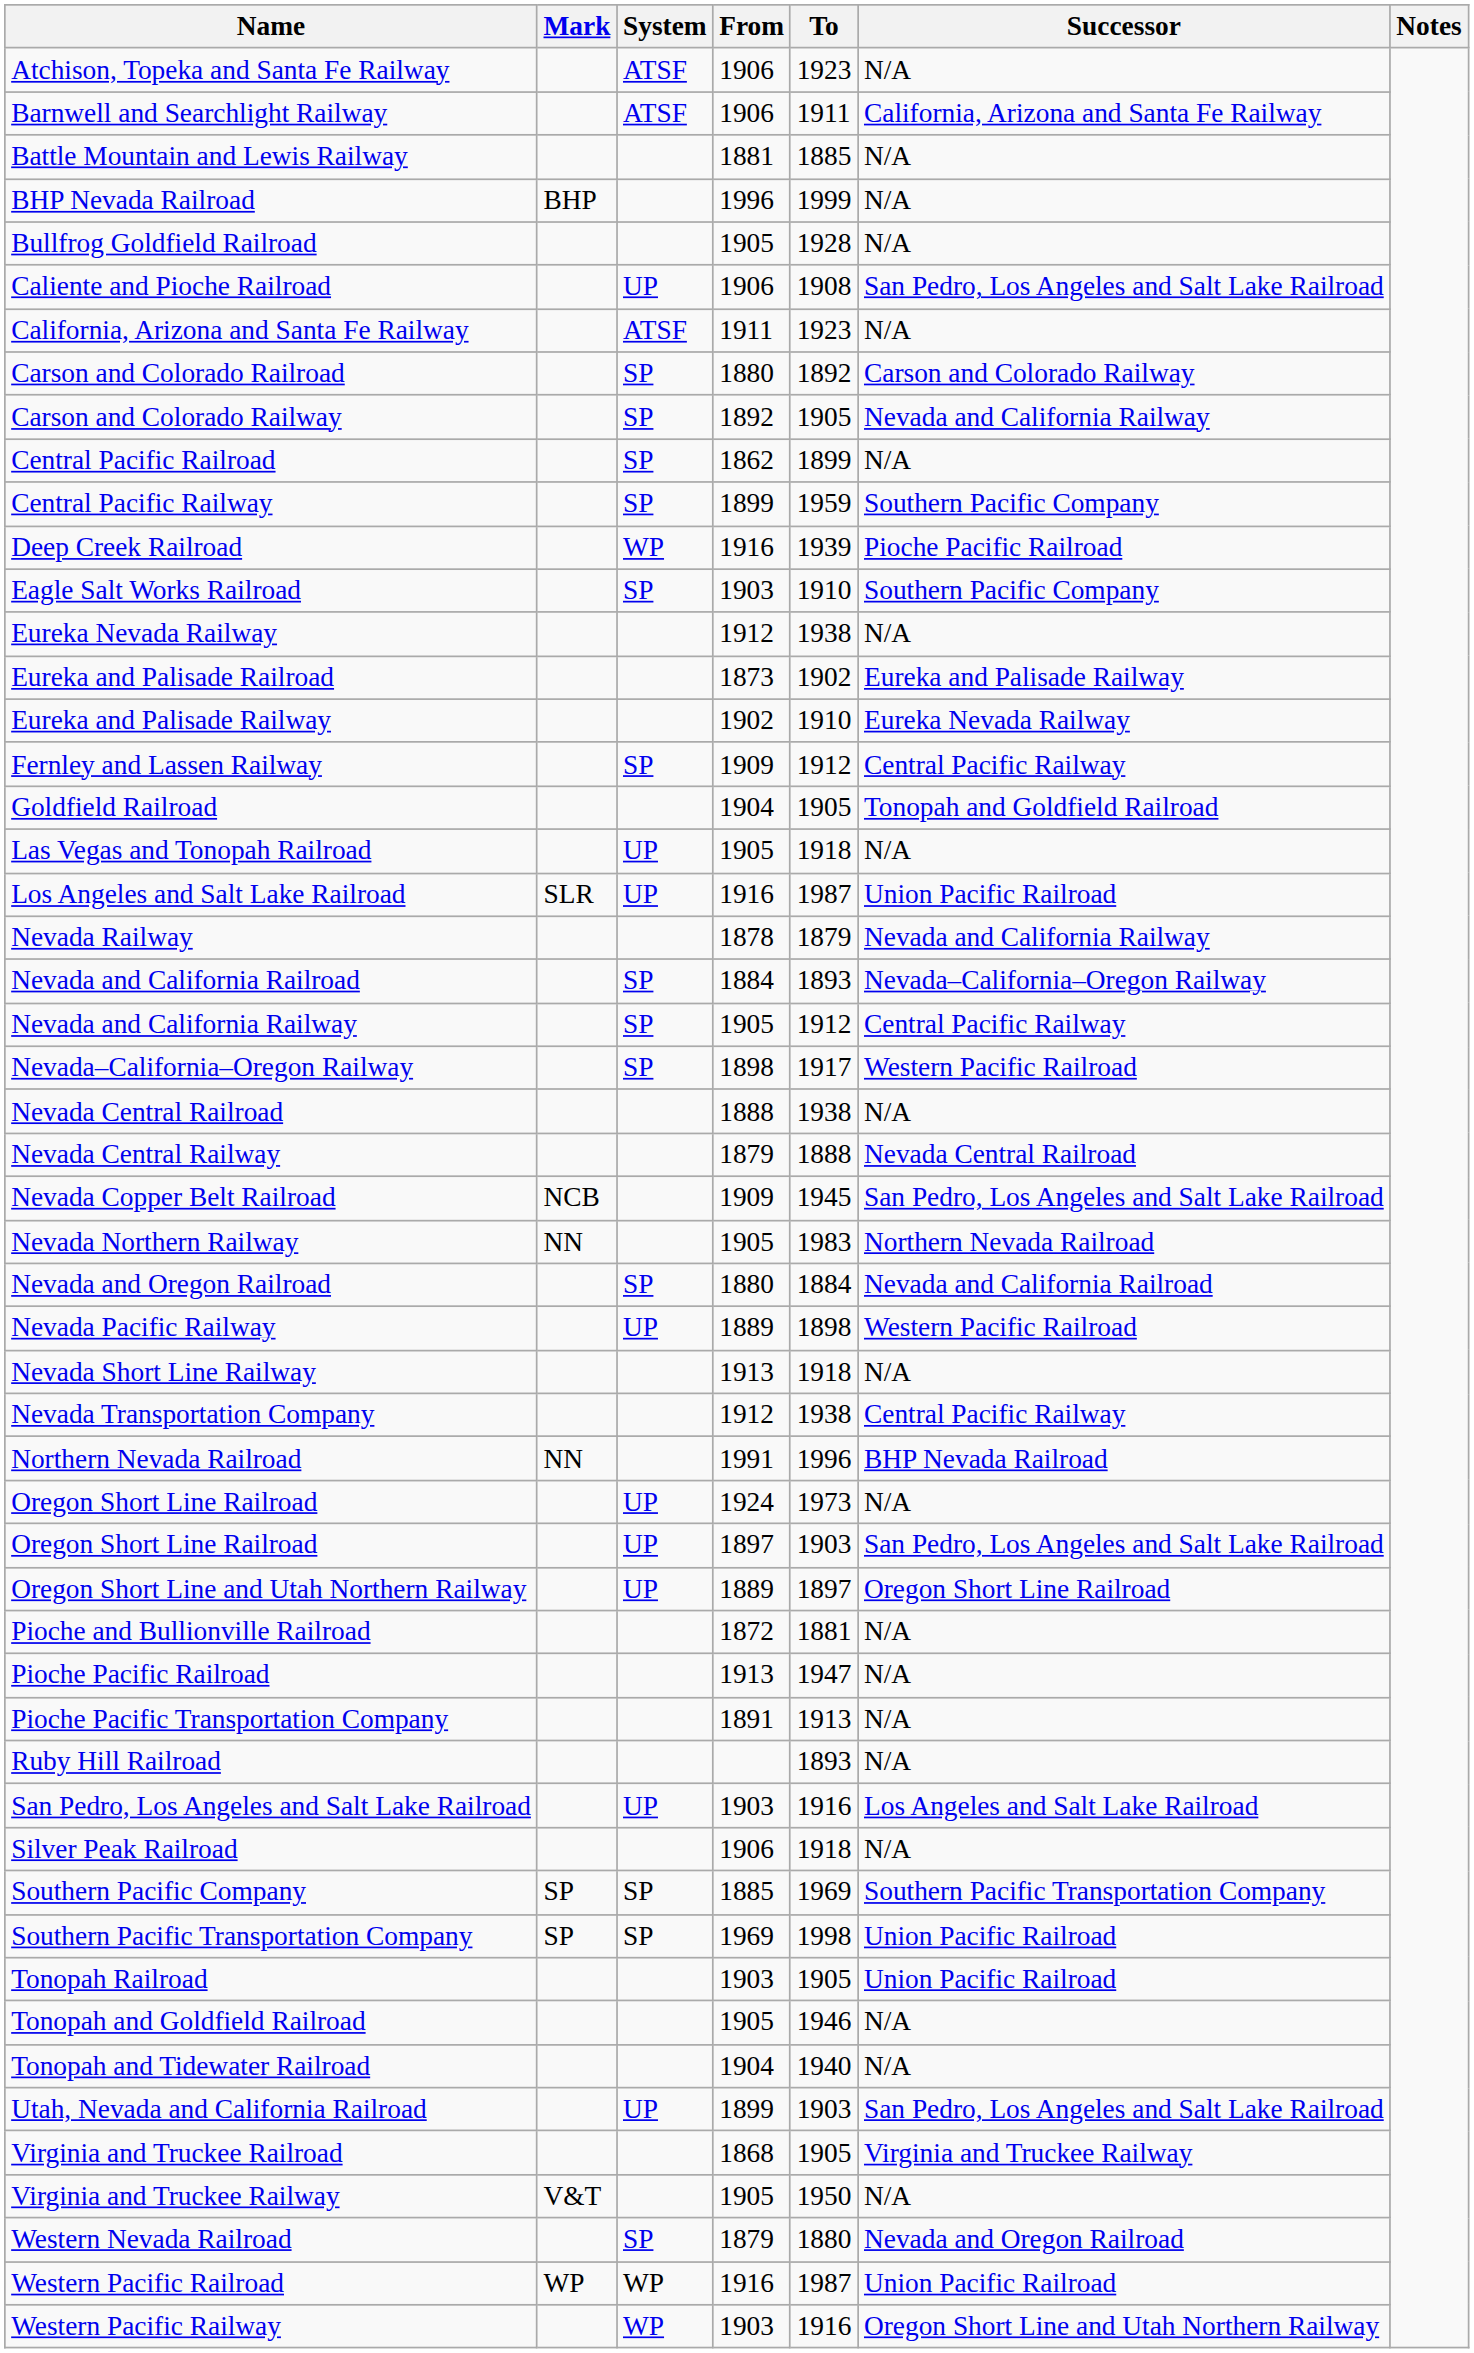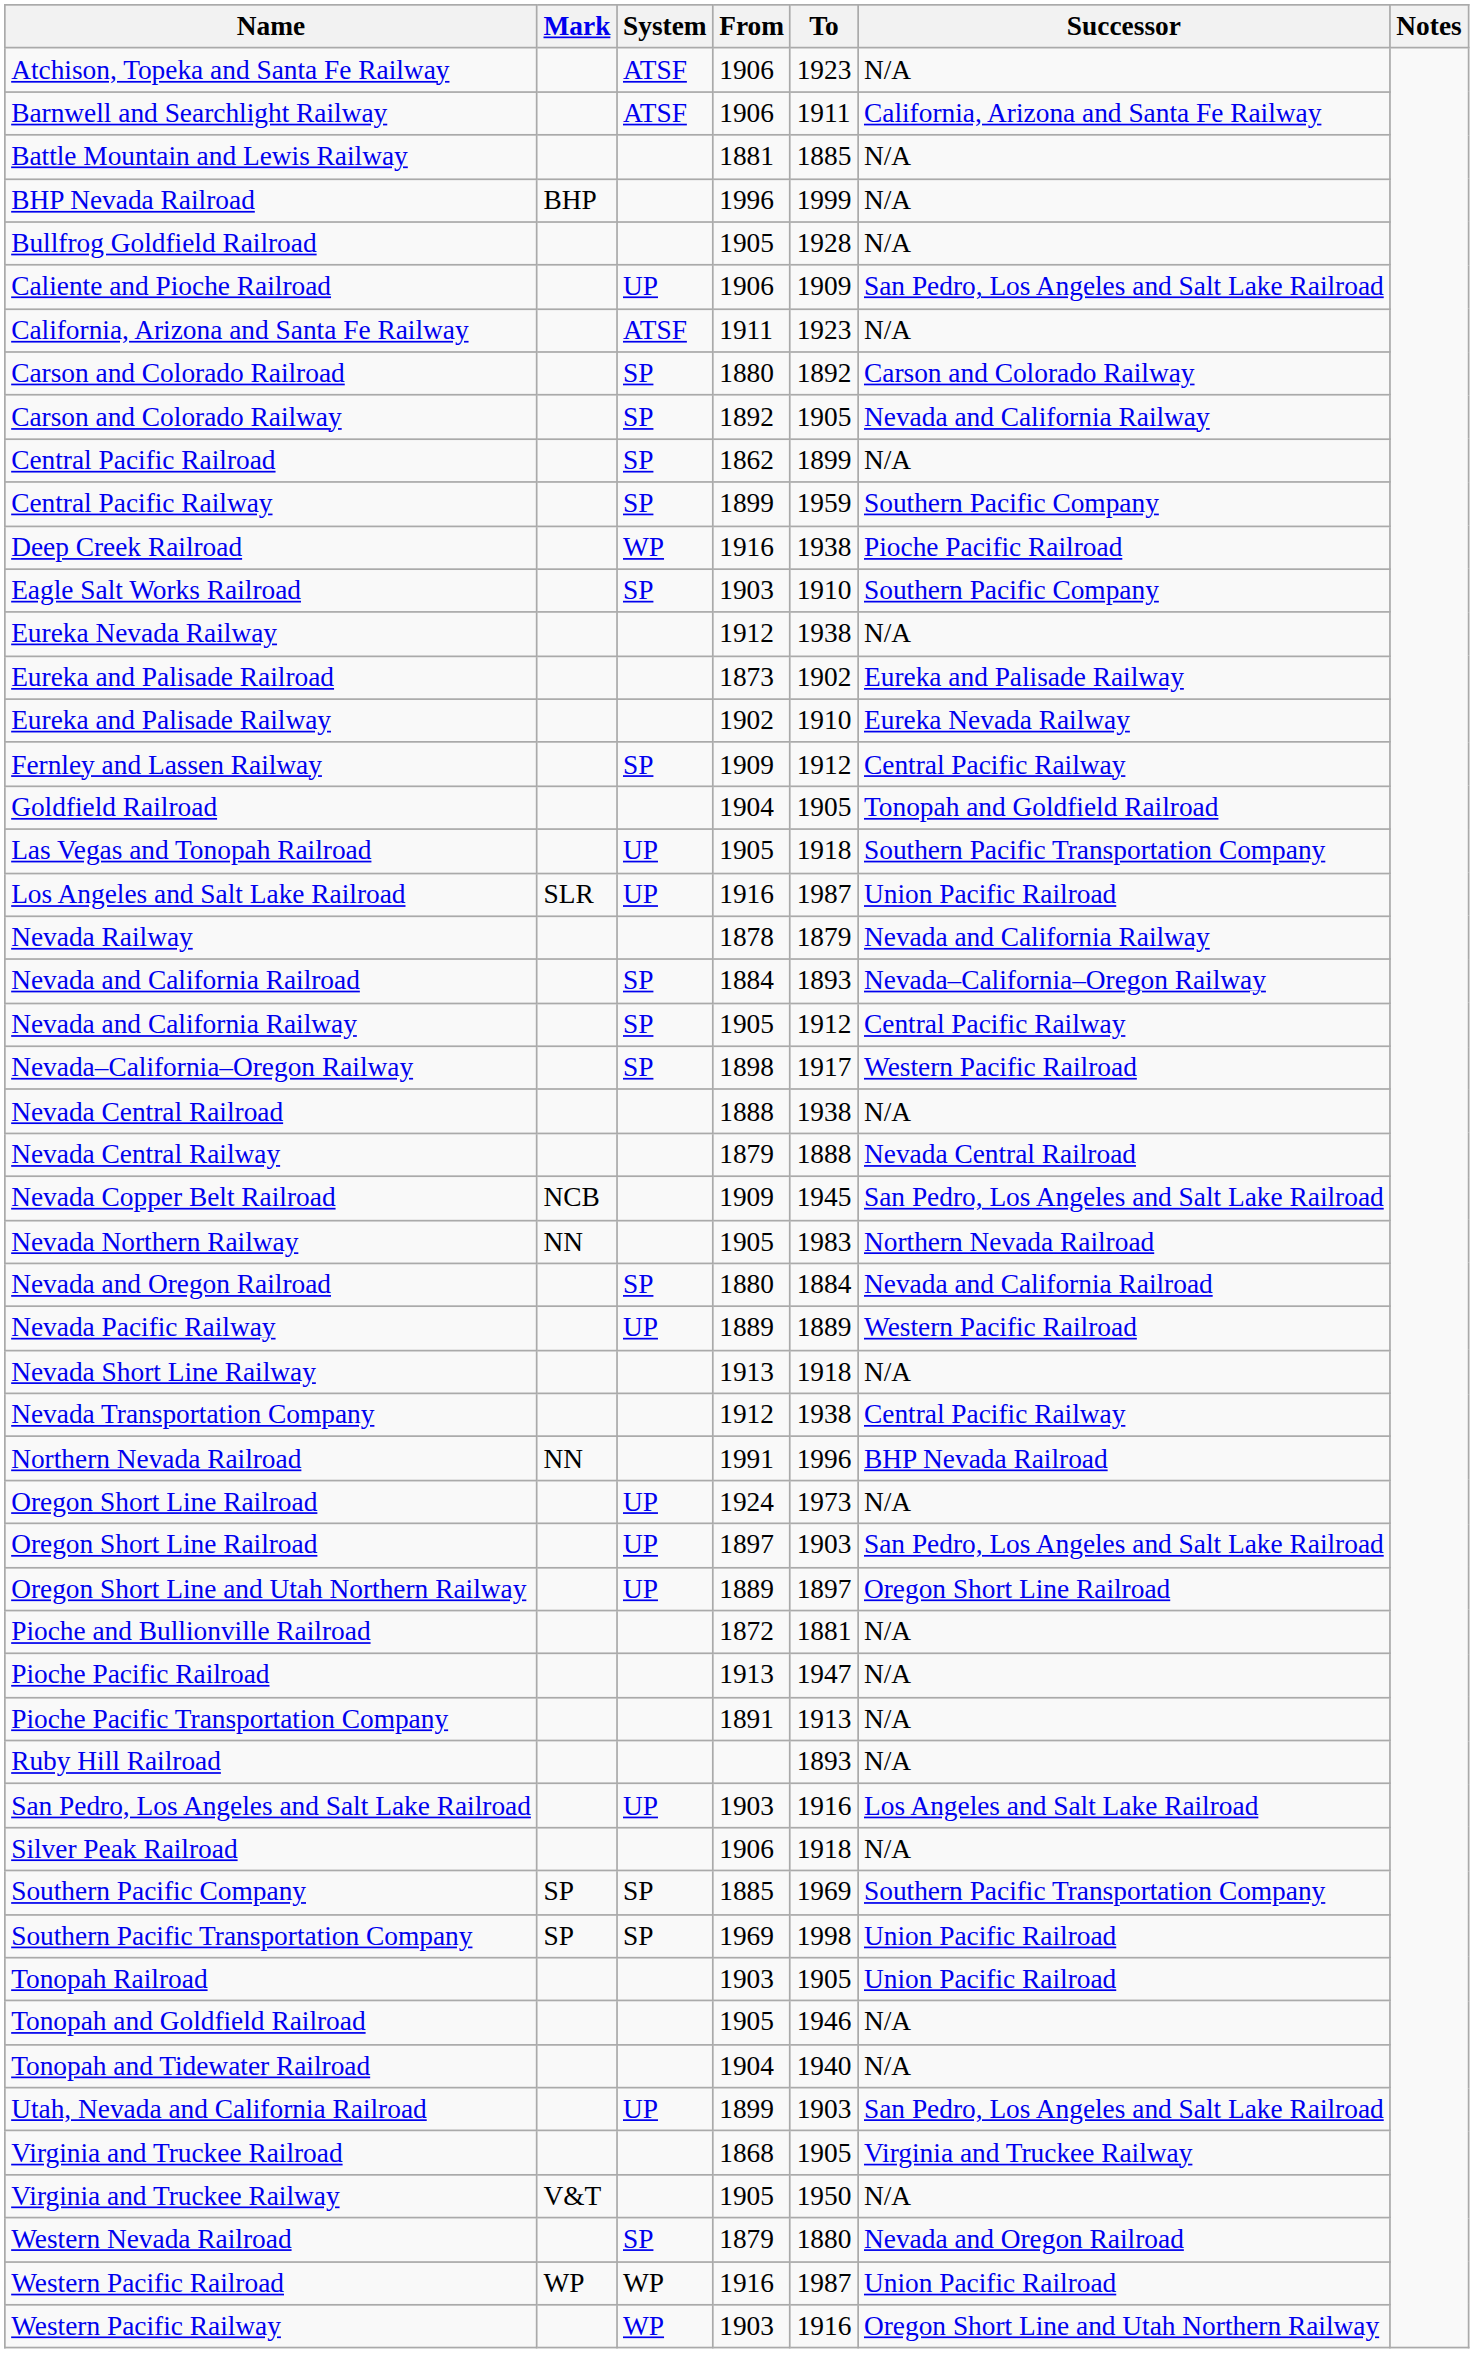 <table class="wikitable sortable">
 <tr>
 <th>Name</th>
 <th><a href='#'>Mark</a></th>
 <th>System</th>
 <th>From</th>
 <th>To</th>
 <th>Successor</th>
 <th>Notes</th>
 </tr>
 <tr>
 <td><a href='#'>Atchison, Topeka and Santa Fe Railway</a></td>
 <td></td>
 <td><a href='#'>ATSF</a></td>
 <td>1906</td>
 <td>1923</td>
 <td>N/A</td>
 </tr>
 <tr>
 <td><a href='#'>Barnwell and Searchlight Railway</a></td>
 <td></td>
 <td><a href='#'>ATSF</a></td>
 <td>1906</td>
 <td>1911</td>
 <td><a href='#'>California, Arizona and Santa Fe Railway</a></td>
 </tr>
 <tr>
 <td><a href='#'>Battle Mountain and Lewis Railway</a></td>
 <td></td>
 <td></td>
 <td>1881</td>
 <td>1885</td>
 <td>N/A</td>
 </tr>
 <tr>
 <td><a href='#'>BHP Nevada Railroad</a></td>
 <td>BHP</td>
 <td></td>
 <td>1996</td>
 <td>1999</td>
 <td>N/A</td>
 </tr>
 <tr>
 <td><a href='#'>Bullfrog Goldfield Railroad</a></td>
 <td></td>
 <td></td>
 <td>1905</td>
 <td>1928</td>
 <td>N/A</td>
 </tr>
 <tr>
 <td><a href='#'>Caliente and Pioche Railroad</a></td>
 <td></td>
 <td><a href='#'>UP</a></td>
 <td>1906</td>
-<td>1908</td>
+<td>1909</td>
 <td><a href='#'>San Pedro, Los Angeles and Salt Lake Railroad</a></td>
 </tr>
 <tr>
 <td><a href='#'>California, Arizona and Santa Fe Railway</a></td>
 <td></td>
 <td><a href='#'>ATSF</a></td>
 <td>1911</td>
 <td>1923</td>
 <td>N/A</td>
 </tr>
 <tr>
 <td><a href='#'>Carson and Colorado Railroad</a></td>
 <td></td>
 <td><a href='#'>SP</a></td>
 <td>1880</td>
 <td>1892</td>
 <td><a href='#'>Carson and Colorado Railway</a></td>
 </tr>
 <tr>
 <td><a href='#'>Carson and Colorado Railway</a></td>
 <td></td>
 <td><a href='#'>SP</a></td>
 <td>1892</td>
 <td>1905</td>
 <td><a href='#'>Nevada and California Railway</a></td>
 </tr>
 <tr>
 <td><a href='#'>Central Pacific Railroad</a></td>
 <td></td>
 <td><a href='#'>SP</a></td>
 <td>1862</td>
 <td>1899</td>
 <td>N/A</td>
 </tr>
 <tr>
 <td><a href='#'>Central Pacific Railway</a></td>
 <td></td>
 <td><a href='#'>SP</a></td>
 <td>1899</td>
 <td>1959</td>
 <td><a href='#'>Southern Pacific Company</a></td>
 </tr>
 <tr>
 <td><a href='#'>Deep Creek Railroad</a></td>
 <td></td>
 <td><a href='#'>WP</a></td>
 <td>1916</td>
-<td>1939</td>
+<td>1938</td>
 <td><a href='#'>Pioche Pacific Railroad</a></td>
 </tr>
 <tr>
 <td><a href='#'>Eagle Salt Works Railroad</a></td>
 <td></td>
 <td><a href='#'>SP</a></td>
 <td>1903</td>
 <td>1910</td>
 <td><a href='#'>Southern Pacific Company</a></td>
 </tr>
 <tr>
 <td><a href='#'>Eureka Nevada Railway</a></td>
 <td></td>
 <td></td>
 <td>1912</td>
 <td>1938</td>
 <td>N/A</td>
 </tr>
 <tr>
 <td><a href='#'>Eureka and Palisade Railroad</a></td>
 <td></td>
 <td></td>
 <td>1873</td>
 <td>1902</td>
 <td><a href='#'>Eureka and Palisade Railway</a></td>
 </tr>
 <tr>
 <td><a href='#'>Eureka and Palisade Railway</a></td>
 <td></td>
 <td></td>
 <td>1902</td>
 <td>1910</td>
 <td><a href='#'>Eureka Nevada Railway</a></td>
 </tr>
 <tr>
 <td><a href='#'>Fernley and Lassen Railway</a></td>
 <td></td>
 <td><a href='#'>SP</a></td>
 <td>1909</td>
 <td>1912</td>
 <td><a href='#'>Central Pacific Railway</a></td>
 </tr>
 <tr>
 <td><a href='#'>Goldfield Railroad</a></td>
 <td></td>
 <td></td>
 <td>1904</td>
 <td>1905</td>
 <td><a href='#'>Tonopah and Goldfield Railroad</a></td>
 </tr>
 <tr>
 <td><a href='#'>Las Vegas and Tonopah Railroad</a></td>
 <td></td>
 <td><a href='#'>UP</a></td>
 <td>1905</td>
 <td>1918</td>
-<td>N/A</td>
+<td><a href='#'>Southern Pacific Transportation Company</a></td>
 </tr>
 <tr>
 <td><a href='#'>Los Angeles and Salt Lake Railroad</a></td>
 <td>SLR</td>
 <td><a href='#'>UP</a></td>
 <td>1916</td>
 <td>1987</td>
 <td><a href='#'>Union Pacific Railroad</a></td>
 </tr>
 <tr>
 <td><a href='#'>Nevada Railway</a></td>
 <td></td>
 <td></td>
 <td>1878</td>
 <td>1879</td>
 <td><a href='#'>Nevada and California Railway</a></td>
 </tr>
 <tr>
 <td><a href='#'>Nevada and California Railroad</a></td>
 <td></td>
 <td><a href='#'>SP</a></td>
 <td>1884</td>
 <td>1893</td>
 <td><a href='#'>Nevada–California–Oregon Railway</a></td>
 </tr>
 <tr>
 <td><a href='#'>Nevada and California Railway</a></td>
 <td></td>
 <td><a href='#'>SP</a></td>
 <td>1905</td>
 <td>1912</td>
 <td><a href='#'>Central Pacific Railway</a></td>
 </tr>
 <tr>
 <td><a href='#'>Nevada–California–Oregon Railway</a></td>
 <td></td>
 <td><a href='#'>SP</a></td>
 <td>1898</td>
 <td>1917</td>
 <td><a href='#'>Western Pacific Railroad</a></td>
 </tr>
 <tr>
 <td><a href='#'>Nevada Central Railroad</a></td>
 <td></td>
 <td></td>
 <td>1888</td>
 <td>1938</td>
 <td>N/A</td>
 </tr>
 <tr>
 <td><a href='#'>Nevada Central Railway</a></td>
 <td></td>
 <td></td>
 <td>1879</td>
 <td>1888</td>
 <td><a href='#'>Nevada Central Railroad</a></td>
 </tr>
 <tr>
 <td><a href='#'>Nevada Copper Belt Railroad</a></td>
 <td>NCB</td>
 <td></td>
 <td>1909</td>
 <td>1945</td>
 <td><a href='#'>San Pedro, Los Angeles and Salt Lake Railroad</a></td>
 </tr>
 <tr>
 <td><a href='#'>Nevada Northern Railway</a></td>
 <td>NN</td>
 <td></td>
 <td>1905</td>
 <td>1983</td>
 <td><a href='#'>Northern Nevada Railroad</a></td>
 </tr>
 <tr>
 <td><a href='#'>Nevada and Oregon Railroad</a></td>
 <td></td>
 <td><a href='#'>SP</a></td>
 <td>1880</td>
 <td>1884</td>
 <td><a href='#'>Nevada and California Railroad</a></td>
 </tr>
 <tr>
 <td><a href='#'>Nevada Pacific Railway</a></td>
 <td></td>
 <td><a href='#'>UP</a></td>
 <td>1889</td>
-<td>1898</td>
+<td>1889</td>
 <td><a href='#'>Western Pacific Railroad</a></td>
 </tr>
 <tr>
 <td><a href='#'>Nevada Short Line Railway</a></td>
 <td></td>
 <td></td>
 <td>1913</td>
 <td>1918</td>
 <td>N/A</td>
 </tr>
 <tr>
 <td><a href='#'>Nevada Transportation Company</a></td>
 <td></td>
 <td></td>
 <td>1912</td>
 <td>1938</td>
 <td><a href='#'>Central Pacific Railway</a></td>
 </tr>
 <tr>
 <td><a href='#'>Northern Nevada Railroad</a></td>
 <td>NN</td>
 <td></td>
 <td>1991</td>
 <td>1996</td>
 <td><a href='#'>BHP Nevada Railroad</a></td>
 </tr>
 <tr>
 <td><a href='#'>Oregon Short Line Railroad</a></td>
 <td></td>
 <td><a href='#'>UP</a></td>
 <td>1924</td>
 <td>1973</td>
 <td>N/A</td>
 </tr>
 <tr>
 <td><a href='#'>Oregon Short Line Railroad</a></td>
 <td></td>
 <td><a href='#'>UP</a></td>
 <td>1897</td>
 <td>1903</td>
 <td><a href='#'>San Pedro, Los Angeles and Salt Lake Railroad</a></td>
 </tr>
 <tr>
 <td><a href='#'>Oregon Short Line and Utah Northern Railway</a></td>
 <td></td>
 <td><a href='#'>UP</a></td>
 <td>1889</td>
 <td>1897</td>
 <td><a href='#'>Oregon Short Line Railroad</a></td>
 </tr>
 <tr>
 <td><a href='#'>Pioche and Bullionville Railroad</a></td>
 <td></td>
 <td></td>
 <td>1872</td>
 <td>1881</td>
 <td>N/A</td>
 </tr>
 <tr>
 <td><a href='#'>Pioche Pacific Railroad</a></td>
 <td></td>
 <td></td>
 <td>1913</td>
 <td>1947</td>
 <td>N/A</td>
 </tr>
 <tr>
 <td><a href='#'>Pioche Pacific Transportation Company</a></td>
 <td></td>
 <td></td>
 <td>1891</td>
 <td>1913</td>
 <td>N/A</td>
 </tr>
 <tr>
 <td><a href='#'>Ruby Hill Railroad</a></td>
 <td></td>
 <td></td>
 <td></td>
 <td>1893</td>
 <td>N/A</td>
 </tr>
 <tr>
 <td><a href='#'>San Pedro, Los Angeles and Salt Lake Railroad</a></td>
 <td></td>
 <td><a href='#'>UP</a></td>
 <td>1903</td>
 <td>1916</td>
 <td><a href='#'>Los Angeles and Salt Lake Railroad</a></td>
 </tr>
 <tr>
 <td><a href='#'>Silver Peak Railroad</a></td>
 <td></td>
 <td></td>
 <td>1906</td>
 <td>1918</td>
 <td>N/A</td>
 </tr>
 <tr>
 <td><a href='#'>Southern Pacific Company</a></td>
 <td>SP</td>
 <td>SP</td>
 <td>1885</td>
 <td>1969</td>
 <td><a href='#'>Southern Pacific Transportation Company</a></td>
 </tr>
 <tr>
 <td><a href='#'>Southern Pacific Transportation Company</a></td>
 <td>SP</td>
 <td>SP</td>
 <td>1969</td>
 <td>1998</td>
 <td><a href='#'>Union Pacific Railroad</a></td>
 </tr>
 <tr>
 <td><a href='#'>Tonopah Railroad</a></td>
 <td></td>
 <td></td>
 <td>1903</td>
 <td>1905</td>
 <td><a href='#'>Union Pacific Railroad</a></td>
 </tr>
 <tr>
 <td><a href='#'>Tonopah and Goldfield Railroad</a></td>
 <td></td>
 <td></td>
 <td>1905</td>
 <td>1946</td>
 <td>N/A</td>
 </tr>
 <tr>
 <td><a href='#'>Tonopah and Tidewater Railroad</a></td>
 <td></td>
 <td></td>
 <td>1904</td>
 <td>1940</td>
 <td>N/A</td>
 </tr>
 <tr>
 <td><a href='#'>Utah, Nevada and California Railroad</a></td>
 <td></td>
 <td><a href='#'>UP</a></td>
 <td>1899</td>
 <td>1903</td>
 <td><a href='#'>San Pedro, Los Angeles and Salt Lake Railroad</a></td>
 </tr>
 <tr>
 <td><a href='#'>Virginia and Truckee Railroad</a></td>
 <td></td>
 <td></td>
 <td>1868</td>
 <td>1905</td>
 <td><a href='#'>Virginia and Truckee Railway</a></td>
 </tr>
 <tr>
 <td><a href='#'>Virginia and Truckee Railway</a></td>
 <td>V&T</td>
 <td></td>
 <td>1905</td>
 <td>1950</td>
 <td>N/A</td>
 </tr>
 <tr>
 <td><a href='#'>Western Nevada Railroad</a></td>
 <td></td>
 <td><a href='#'>SP</a></td>
 <td>1879</td>
 <td>1880</td>
 <td><a href='#'>Nevada and Oregon Railroad</a></td>
 </tr>
 <tr>
 <td><a href='#'>Western Pacific Railroad</a></td>
 <td>WP</td>
 <td>WP</td>
 <td>1916</td>
 <td>1987</td>
 <td><a href='#'>Union Pacific Railroad</a></td>
 </tr>
 <tr>
 <td><a href='#'>Western Pacific Railway</a></td>
 <td></td>
 <td><a href='#'>WP</a></td>
 <td>1903</td>
 <td>1916</td>
 <td><a href='#'>Oregon Short Line and Utah Northern Railway</a></td>
 </tr>
 </table>
